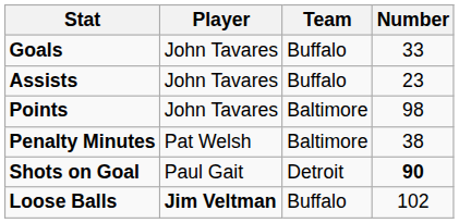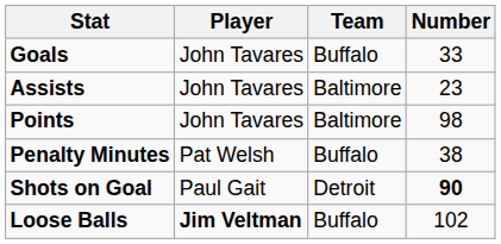 <table class="wikitable">
 <tr>
 <th>Stat</th>
 <th>Player</th>
 <th>Team</th>
 <th>Number</th>
 </tr>
 <tr>
 <td><strong>Goals</strong></td>
 <td>John Tavares</td>
 <td>Buffalo</td>
 <td align="center">33</td>
 </tr>
 <tr>
 <td><strong>Assists</strong></td>
 <td>John Tavares</td>
-<td>Buffalo</td>
+<td>Baltimore</td>
 <td align="center">23</td>
 </tr>
 <tr>
 <td><strong>Points</strong></td>
 <td>John Tavares</td>
 <td>Baltimore</td>
 <td align="center">98</td>
 </tr>
 <tr>
 <td><strong>Penalty Minutes</strong></td>
 <td>Pat Welsh</td>
-<td>Baltimore</td>
+<td>Buffalo</td>
 <td align="center">38</td>
 </tr>
 <tr>
 <td><strong>Shots on Goal</strong></td>
 <td>Paul Gait</td>
 <td>Detroit</td>
 <td align="center"><strong>90</strong></td>
 </tr>
 <tr>
 <td><strong>Loose Balls</strong></td>
 <td><strong>Jim Veltman</strong></td>
 <td>Buffalo</td>
 <td align="center">102</td>
 </tr>
 </table>
